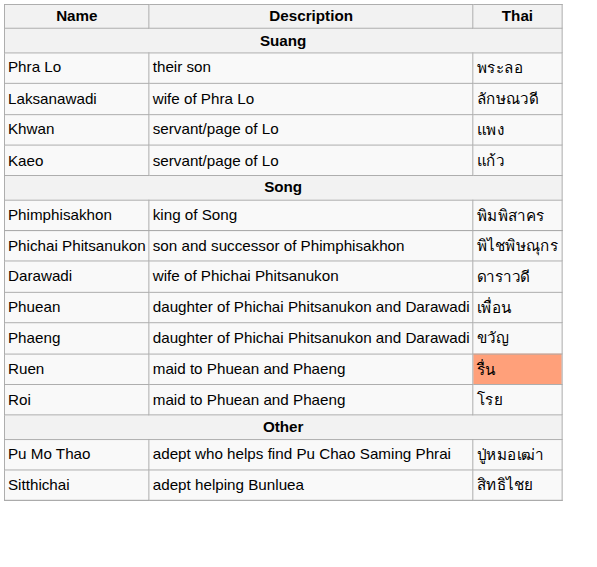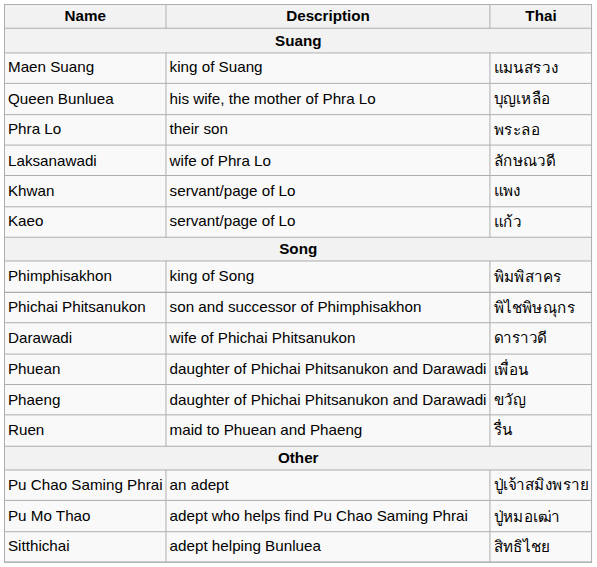 <table class="wikitable">
 <tr>
 <th>Name</th>
 <th>Description</th>
 <th>Thai</th>
 </tr>
 <tr>
 <th colspan="3">Suang</th>
+</tr>
+<tr>
+<td>Maen Suang</td>
+<td>king of Suang</td>
+<td>แมนสรวง</td>
+</tr>
+<tr>
+<td>Queen Bunluea</td>
+<td>his wife, the mother of Phra Lo</td>
+<td>บุญเหลือ</td>
 </tr>
 <tr>
 <td>Phra Lo</td>
 <td>their son</td>
 <td>พระลอ</td>
 </tr>
 <tr>
 <td>Laksanawadi</td>
 <td>wife of Phra Lo</td>
 <td>ลักษณวดี</td>
 </tr>
 <tr>
 <td>Khwan</td>
 <td>servant/page of Lo</td>
 <td>แพง</td>
 </tr>
 <tr>
 <td>Kaeo</td>
 <td>servant/page of Lo</td>
 <td>แก้ว</td>
 </tr>
 <tr>
 <th colspan="3">Song</th>
 </tr>
 <tr>
 <td>Phimphisakhon</td>
 <td>king of Song</td>
 <td>พิมพิสาคร</td>
 </tr>
 <tr>
 </tr>
 <tr the dowager ||  a wife of Phimphisakhon ||  ย่า>
 </tr>
 <tr>
 <td>Phichai Phitsanukon</td>
 <td>son and successor of Phimphisakhon</td>
 <td>พิไชพิษณุกร</td>
 </tr>
 <tr>
 <td>Darawadi</td>
 <td>wife of Phichai Phitsanukon</td>
 <td>ดาราวดี</td>
 </tr>
 <tr>
 <td>Phuean</td>
 <td>daughter of  Phichai Phitsanukon and Darawadi</td>
 <td>เพื่อน</td>
 </tr>
 <tr>
 <td>Phaeng</td>
 <td>daughter of  Phichai Phitsanukon and Darawadi</td>
 <td>ขวัญ</td>
 </tr>
 <tr>
 <td>Ruen</td>
 <td>maid to Phuean and Phaeng</td>
-<td style="background: lightsalmon;">รื่น</td>
-</tr>
-<tr>
-<td>Roi</td>
-<td>maid to Phuean and Phaeng</td>
-<td>โรย</td>
+<td>รื่น</td>
 </tr>
 <tr>
 <th colspan="3">Other</th>
+</tr>
+<tr>
+<td>Pu Chao Saming Phrai</td>
+<td>an adept</td>
+<td>ปู่เจ้าสมิงพราย</td>
 </tr>
 <tr>
 <td>Pu Mo Thao</td>
 <td>adept who helps find Pu Chao Saming Phrai</td>
 <td>ปู่หมอเฒ่า</td>
 </tr>
 <tr>
 <td>Sitthichai</td>
 <td>adept helping Bunluea</td>
 <td>สิทธิไชย</td>
 </tr>
 <tr>
 </tr>
 </table>
